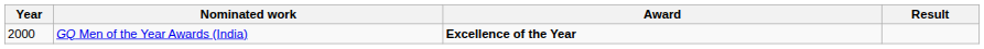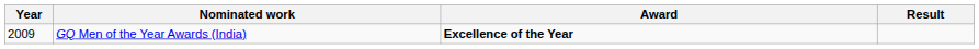 <table class="wikitable sortable" width=100%>
 <tr>
 <th width=5%>Year</th>
 <th width=40%>Nominated work</th>
 <th width=45%>Award</th>
 <th width=10%>Result</th>
 </tr>
 <tr>
-<td>2000</td>
+<td>2009</td>
 <td><a href='#'><em>GQ</em> Men of the Year Awards (India)</a></td>
 <td><strong>Excellence of the Year</strong></td>
 <td></td>
 </tr>
 </table>
